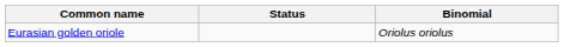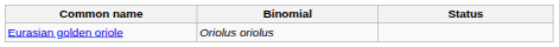 <table width=60% class="wikitable">
 <tr>
 <th width=35%>Common name</th>
+<th width=33%>Binomial</th>
 <th width=32%>Status</th>
-<th width=33%>Binomial</th>
 </tr>
 <tr>
 <td><a href='#'>Eurasian golden oriole</a></td>
+<td><em>Oriolus oriolus</em></td>
 <td></td>
-<td><em>Oriolus oriolus</em></td>
 </tr>
 </table>
